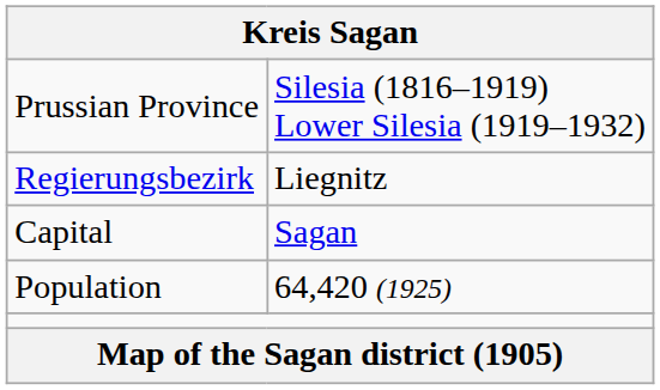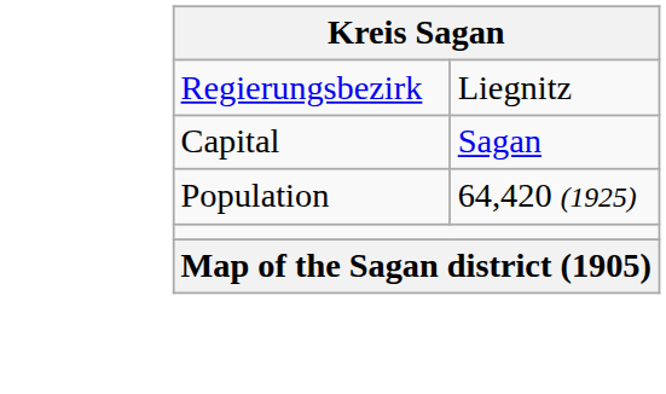 <table class="wikitable" style="float:right;">
 <tr>
 <th colspan="2" bgcolor="#DEFFAD">Kreis Sagan</th>
-</tr>
-<tr>
-<td>Prussian Province</td>
-<td><a href='#'>Silesia</a> (1816–1919)<br><a href='#'>Lower Silesia</a> (1919–1932)</td>
 </tr>
 <tr>
 <td><a href='#'>Regierungsbezirk</a></td>
 <td>Liegnitz</td>
 </tr>
 <tr>
 <td>Capital</td>
 <td><a href='#'>Sagan</a></td>
 </tr>
 <tr>
 <td>Population</td>
 <td>64,420 <small><em>(1925)</em></small></td>
 </tr>
 <tr>
 <td colspan="2" align="center"></td>
 </tr>
 <tr>
 <th colspan="2" bgcolor="#DEFFAD">Map of the Sagan district (1905)</th>
 </tr>
 </table>
